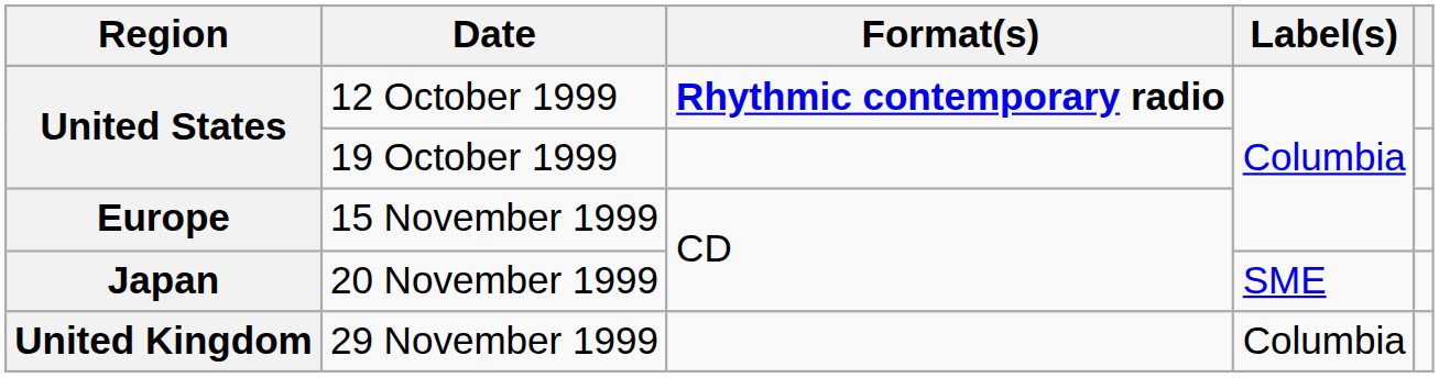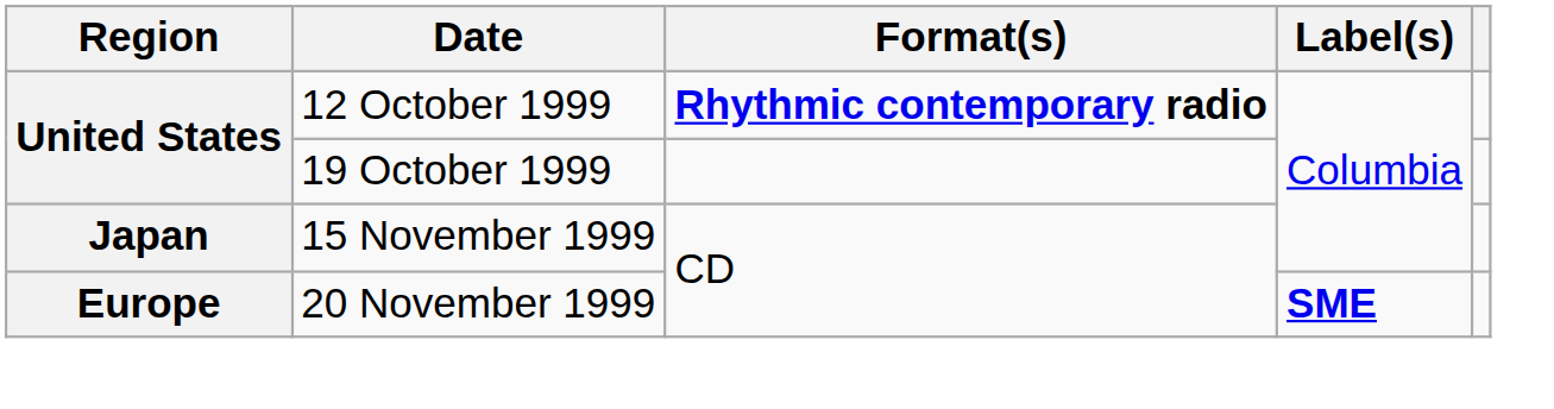 <table class="wikitable plainrowheaders">
 <tr>
 <th scope="col">Region</th>
 <th scope="col">Date</th>
 <th scope="col">Format(s)</th>
 <th scope="col">Label(s)</th>
 <th scope="col"></th>
 </tr>
 <tr>
 <th scope="row" rowspan="2">United States</th>
 <td>12 October 1999</td>
 <td><strong><a href='#'>Rhythmic contemporary</a> radio</strong></td>
 <td rowspan="3"><a href='#'>Columbia</a></td>
 <td></td>
 </tr>
 <tr>
 <td>19 October 1999</td>
 <td></td>
 <td></td>
 </tr>
 <tr>
-<th scope="row">Europe</th>
+<th scope="row">Japan</th>
 <td>15 November 1999</td>
 <td rowspan="2">CD</td>
 <td></td>
 </tr>
 <tr>
-<th scope="row">Japan</th>
+<th scope="row">Europe</th>
 <td>20 November 1999</td>
-<td><a href='#'>SME</a></td>
-<td></td>
-</tr>
-<tr>
-<th scope="row">United Kingdom</th>
-<td>29 November 1999</td>
-<td></td>
-<td>Columbia</td>
+<td><strong><a href='#'>SME</a></strong></td>
 <td></td>
 </tr>
 </table>
